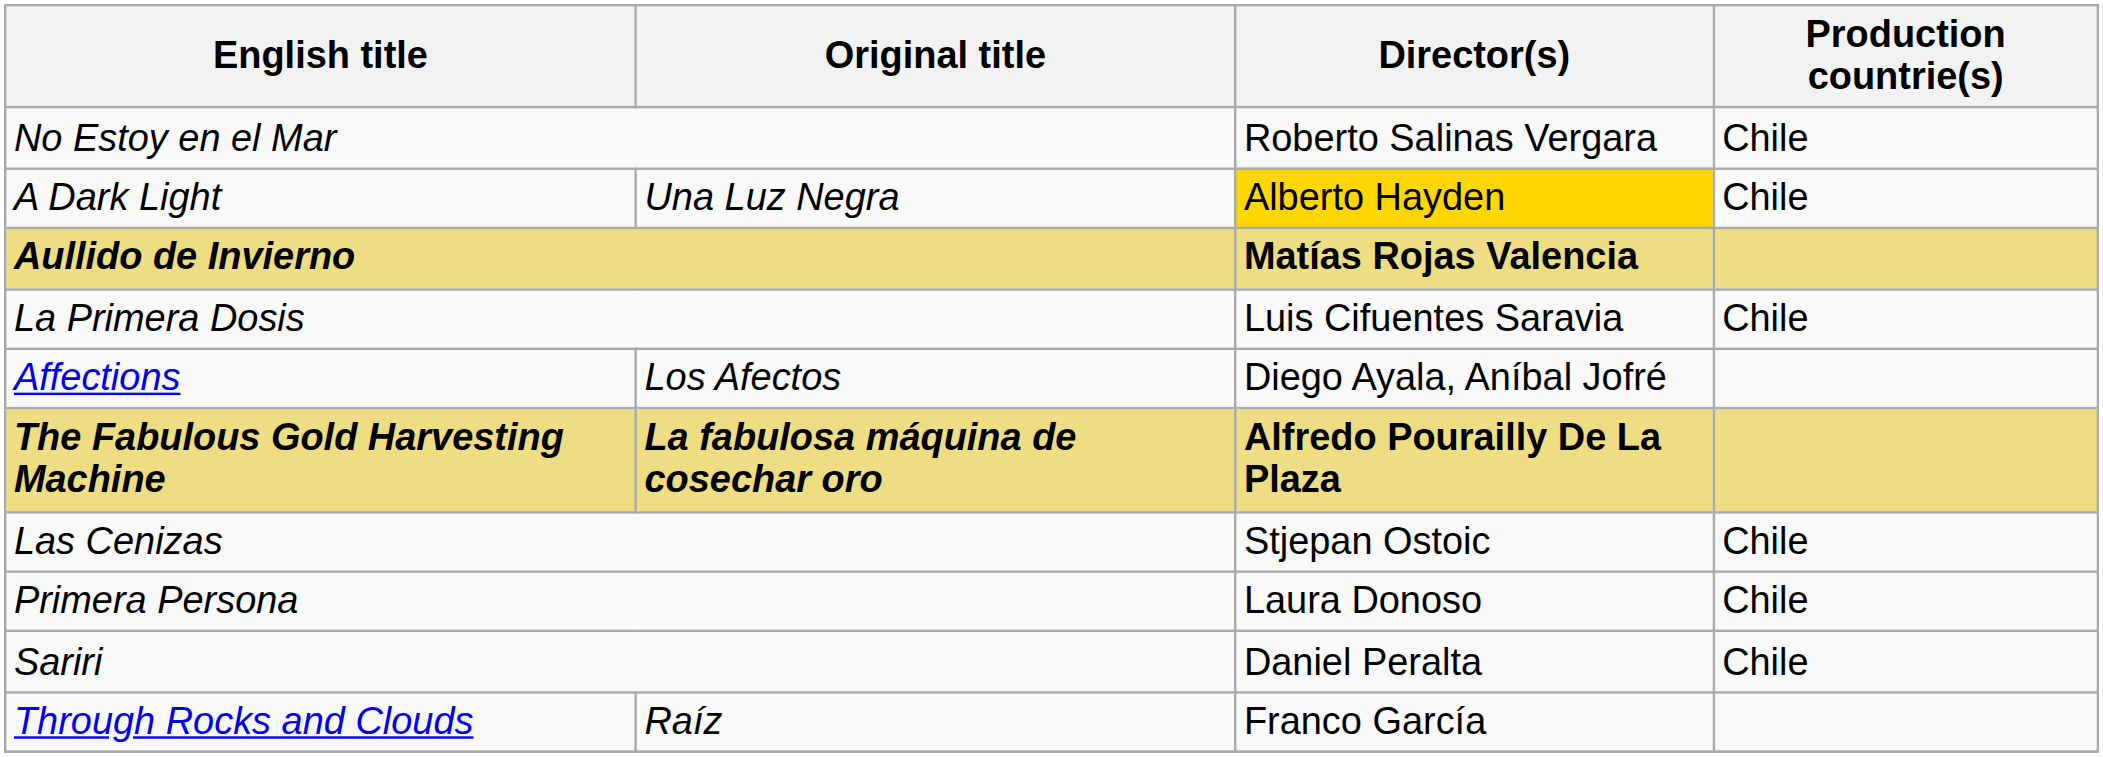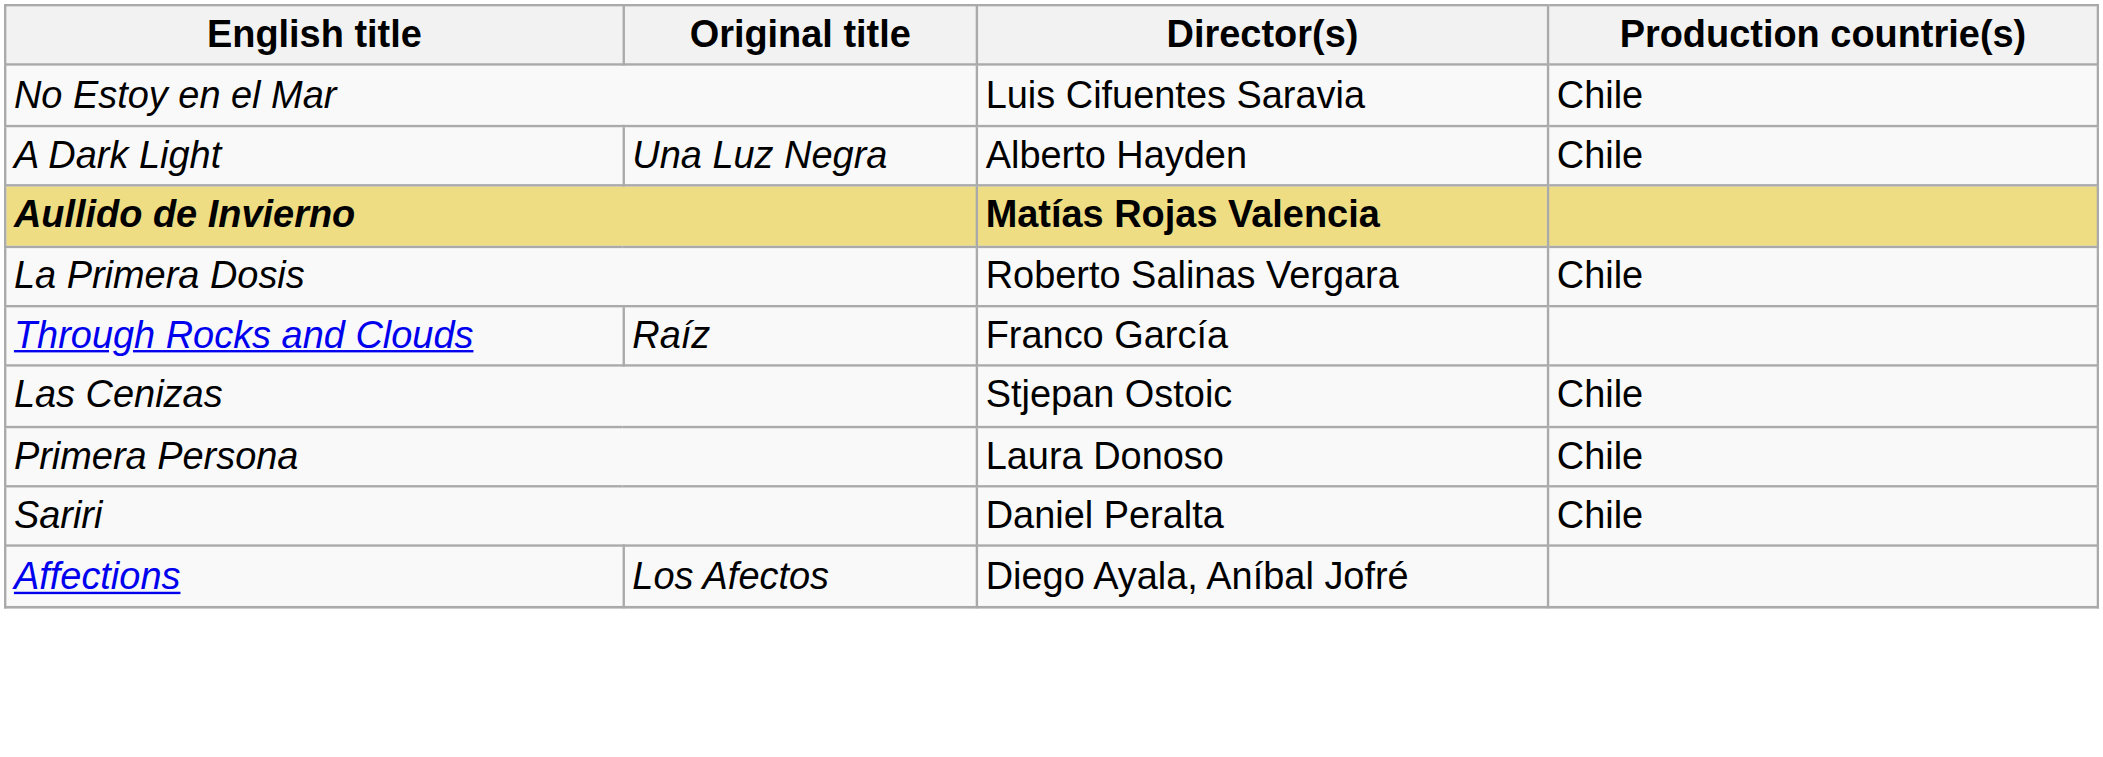 <table class="sortable wikitable" style="width:100%; margin-bottom:4px" cellpadding="5">
 <tr>
 <th scope="col">English title</th>
 <th scope="col">Original title</th>
 <th scope="col">Director(s)</th>
 <th scope="col">Production countrie(s)</th>
 </tr>
 <tr>
 <td colspan="2"><em>No Estoy en el Mar</em></td>
-<td>Roberto Salinas Vergara</td>
+<td>Luis Cifuentes Saravia</td>
 <td>Chile</td>
 </tr>
 <tr>
 <td><em>A Dark Light</em></td>
 <td><em>Una Luz Negra</em></td>
-<td style="background: gold;">Alberto Hayden</td>
+<td>Alberto Hayden</td>
 <td>Chile</td>
 </tr>
 <tr style="background:#EEDD82">
 <td colspan="2"><strong><em>Aullido de Invierno</em></strong></td>
 <td><strong>Matías Rojas Valencia</strong></td>
 <td><strong></strong></td>
 </tr>
 <tr>
 <td colspan="2"><em>La Primera Dosis</em></td>
-<td>Luis Cifuentes Saravia</td>
+<td>Roberto Salinas Vergara</td>
 <td>Chile</td>
 </tr>
 <tr>
-<td><em><a href='#'>Affections</a></em></td>
-<td><em>Los Afectos</em></td>
-<td>Diego Ayala, Aníbal Jofré</td>
+<td><em><a href='#'>Through Rocks and Clouds</a></em></td>
+<td><em>Raíz</em></td>
+<td>Franco García</td>
 <td></td>
-</tr>
-<tr style="background:#EEDD82">
-<td><strong><em>The Fabulous Gold Harvesting Machine</em></strong></td>
-<td><strong><em>La fabulosa máquina de cosechar oro</em></strong></td>
-<td><strong>Alfredo Pourailly De La Plaza</strong></td>
-<td><strong></strong></td>
 </tr>
 <tr>
 <td colspan="2"><em>Las Cenizas</em></td>
 <td>Stjepan Ostoic</td>
 <td>Chile</td>
 </tr>
 <tr>
 <td colspan="2"><em>Primera Persona</em></td>
 <td>Laura Donoso</td>
 <td>Chile</td>
 </tr>
 <tr>
 <td colspan="2"><em>Sariri</em></td>
 <td>Daniel Peralta</td>
 <td>Chile</td>
 </tr>
 <tr>
-<td><em><a href='#'>Through Rocks and Clouds</a></em></td>
-<td><em>Raíz</em></td>
-<td>Franco García</td>
+<td><em><a href='#'>Affections</a></em></td>
+<td><em>Los Afectos</em></td>
+<td>Diego Ayala, Aníbal Jofré</td>
 <td></td>
 </tr>
 <tr>
 </tr>
 </table>
